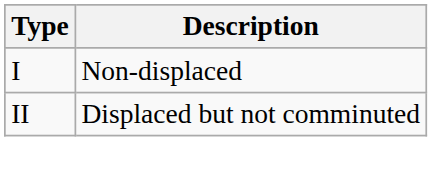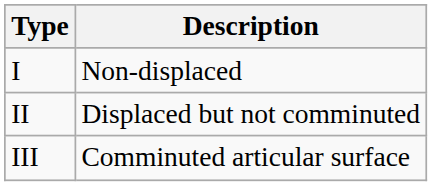 <table class="wikitable">
 <tr>
 <th>Type</th>
 <th>Description</th>
 </tr>
 <tr>
 <td>I</td>
 <td>Non-displaced</td>
 </tr>
 <tr>
 <td>II</td>
 <td>Displaced but not comminuted</td>
 </tr>
+<tr>
+<td>III</td>
+<td>Comminuted articular surface</td>
+</tr>
 </table>
